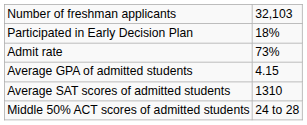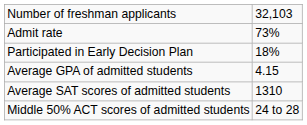 <table class="wikitable floatright">
 <tr>
 <td>Number of freshman applicants</td>
 <td>32,103</td>
 </tr>
 <tr>
+<td>Admit rate</td>
+<td>73%</td>
+</tr>
+<tr>
 <td>Participated in Early Decision Plan</td>
 <td>18%</td>
-</tr>
-<tr>
-<td>Admit rate</td>
-<td>73%</td>
 </tr>
 <tr>
 <td>Average GPA of admitted students</td>
 <td>4.15</td>
 </tr>
 <tr>
 <td>Average SAT scores of admitted students</td>
 <td>1310</td>
 </tr>
 <tr>
 <td>Middle 50% ACT scores of admitted students</td>
 <td>24 to 28</td>
 </tr>
 </table>
